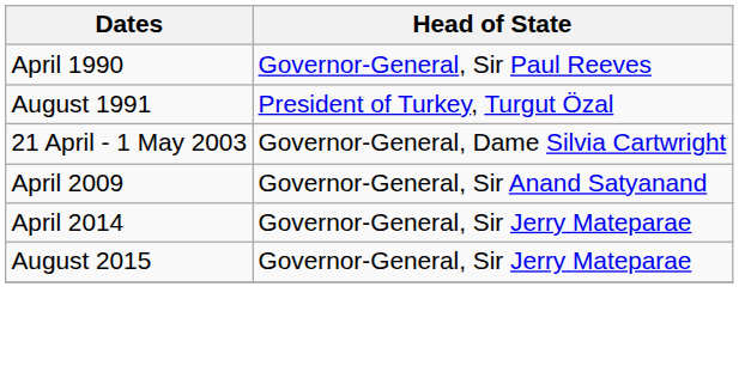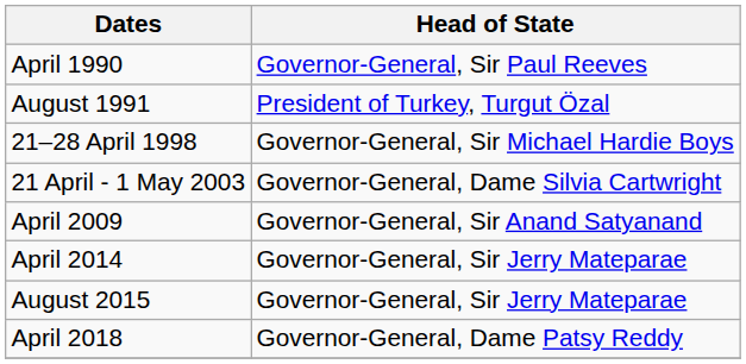 <table class=wikitable>
 <tr>
 <th>Dates</th>
 <th>Head of State</th>
 </tr>
 <tr>
 <td>April 1990</td>
 <td><a href='#'>Governor-General</a>, Sir <a href='#'>Paul Reeves</a></td>
 </tr>
 <tr>
 <td>August 1991</td>
 <td><a href='#'>President of Turkey</a>, <a href='#'>Turgut Özal</a></td>
+</tr>
+<tr>
+<td>21–28 April 1998</td>
+<td>Governor-General, Sir <a href='#'>Michael Hardie Boys</a></td>
 </tr>
 <tr>
 <td>21 April - 1 May 2003</td>
 <td>Governor-General, Dame <a href='#'>Silvia Cartwright</a></td>
 </tr>
 <tr>
 <td>April 2009</td>
 <td>Governor-General, Sir <a href='#'>Anand Satyanand</a></td>
 </tr>
 <tr>
 <td>April 2014</td>
 <td>Governor-General, Sir <a href='#'>Jerry Mateparae</a></td>
 </tr>
 <tr>
 <td>August 2015</td>
 <td>Governor-General, Sir <a href='#'>Jerry Mateparae</a></td>
 </tr>
 <tr>
+<td>April 2018</td>
+<td>Governor-General, Dame <a href='#'>Patsy Reddy</a></td>
+</tr>
+<tr>
 </tr>
 </table>
